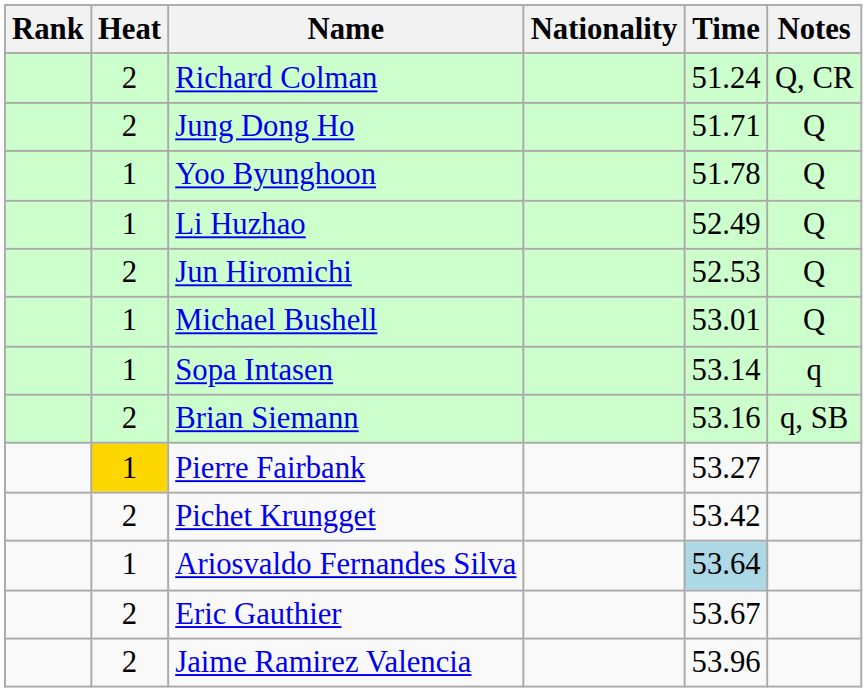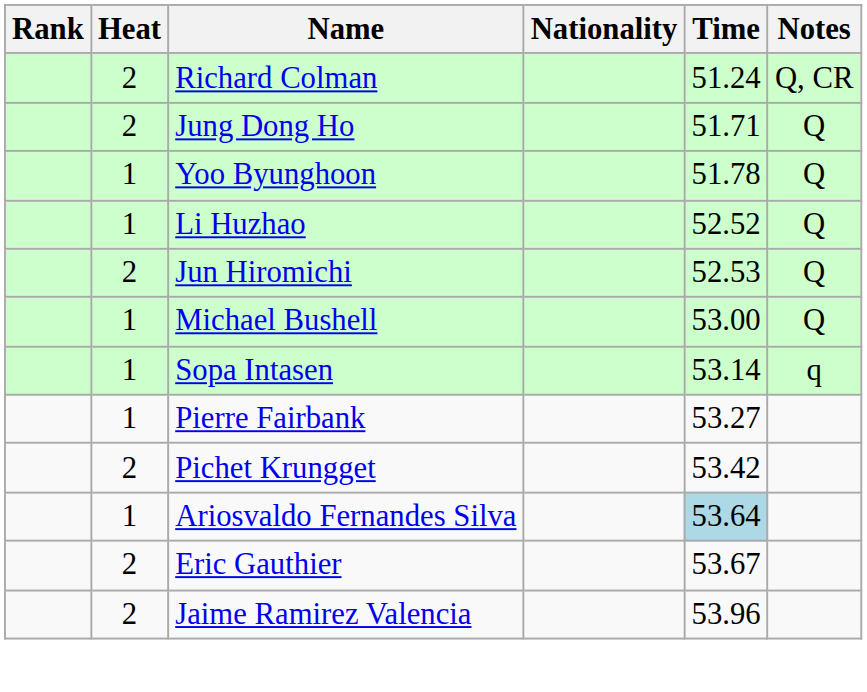 <table class="wikitable sortable" style="text-align:center">
 <tr>
 <th>Rank</th>
 <th>Heat</th>
 <th>Name</th>
 <th>Nationality</th>
 <th>Time</th>
 <th>Notes</th>
 </tr>
 <tr style="background:#cfc;">
 <td></td>
 <td>2</td>
 <td align=left><a href='#'>Richard Colman</a></td>
 <td align=left></td>
 <td>51.24</td>
 <td>Q, CR</td>
 </tr>
 <tr style="background:#cfc;">
 <td></td>
 <td>2</td>
 <td align=left><a href='#'>Jung Dong Ho</a></td>
 <td align=left></td>
 <td>51.71</td>
 <td>Q</td>
 </tr>
 <tr style="background:#cfc;">
 <td></td>
 <td>1</td>
 <td align=left><a href='#'>Yoo Byunghoon</a></td>
 <td align=left></td>
 <td>51.78</td>
 <td>Q</td>
 </tr>
 <tr style="background:#cfc;">
 <td></td>
 <td>1</td>
 <td align=left><a href='#'>Li Huzhao</a></td>
 <td align=left></td>
-<td>52.49</td>
+<td>52.52</td>
 <td>Q</td>
 </tr>
 <tr style="background:#cfc;">
 <td></td>
 <td>2</td>
 <td align=left><a href='#'>Jun Hiromichi</a></td>
 <td align=left></td>
 <td>52.53</td>
 <td>Q</td>
 </tr>
 <tr style="background:#cfc;">
 <td></td>
 <td>1</td>
 <td align=left><a href='#'>Michael Bushell</a></td>
 <td align=left></td>
-<td>53.01</td>
+<td>53.00</td>
 <td>Q</td>
 </tr>
 <tr style="background:#cfc;">
 <td></td>
 <td>1</td>
 <td align=left><a href='#'>Sopa Intasen</a></td>
 <td align=left></td>
 <td>53.14</td>
 <td>q</td>
 </tr>
-<tr style="background:#cfc;">
-<td></td>
-<td>2</td>
-<td align=left><a href='#'>Brian Siemann</a></td>
-<td align=left></td>
-<td>53.16</td>
-<td>q, SB</td>
-</tr>
 <tr>
 <td></td>
-<td style="background: gold;">1</td>
+<td>1</td>
 <td align=left><a href='#'>Pierre Fairbank</a></td>
 <td align=left></td>
 <td>53.27</td>
 <td></td>
 </tr>
 <tr>
 <td></td>
 <td>2</td>
 <td align=left><a href='#'>Pichet Krungget</a></td>
 <td align=left></td>
 <td>53.42</td>
 <td></td>
 </tr>
 <tr>
 <td></td>
 <td>1</td>
 <td align=left><a href='#'>Ariosvaldo Fernandes Silva</a></td>
 <td align=left></td>
 <td style="background: lightblue;">53.64</td>
 <td></td>
 </tr>
 <tr>
 <td></td>
 <td>2</td>
 <td align=left><a href='#'>Eric Gauthier</a></td>
 <td align=left></td>
 <td>53.67</td>
 <td></td>
 </tr>
 <tr>
 <td></td>
 <td>2</td>
 <td align=left><a href='#'>Jaime Ramirez Valencia</a></td>
 <td align=left></td>
 <td>53.96</td>
 <td></td>
 </tr>
 </table>
